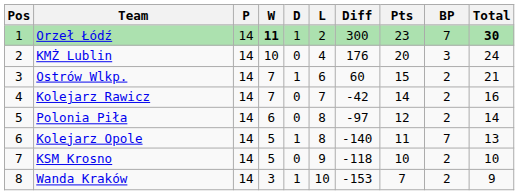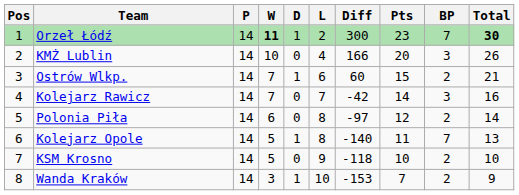 <table class="wikitable" style="font-size: 100%">
 <tr>
 <th width=20>Pos</th>
 <th width=200>Team</th>
 <th width=20>P</th>
 <th width=20>W</th>
 <th width=20>D</th>
 <th width=20>L</th>
 <th width=40>Diff</th>
 <th width=40>Pts</th>
 <th width=40>BP</th>
 <th width=40>Total</th>
 </tr>
 <tr align=center style="background:#ACE1AF;">
 <td>1</td>
 <td align="left"><a href='#'>Orzeł Łódź</a></td>
 <td>14</td>
 <td><strong>11</strong></td>
 <td>1</td>
 <td>2</td>
 <td>300</td>
 <td>23</td>
 <td>7</td>
 <td><strong>30</strong></td>
 </tr>
 <tr align=center>
 <td>2</td>
 <td align="left"><a href='#'>KMŻ Lublin</a></td>
 <td>14</td>
 <td>10</td>
 <td>0</td>
 <td>4</td>
-<td>176</td>
+<td>166</td>
 <td>20</td>
 <td>3</td>
-<td>24</td>
+<td>26</td>
 </tr>
 <tr align=center>
 <td>3</td>
 <td align="left"><a href='#'>Ostrów Wlkp.</a></td>
 <td>14</td>
 <td>7</td>
 <td>1</td>
 <td>6</td>
 <td>60</td>
 <td>15</td>
 <td>2</td>
 <td>21</td>
 </tr>
 <tr align=center>
 <td>4</td>
 <td align="left"><a href='#'>Kolejarz Rawicz</a></td>
 <td>14</td>
 <td>7</td>
 <td>0</td>
 <td>7</td>
 <td>-42</td>
 <td>14</td>
-<td>2</td>
+<td>3</td>
 <td>16</td>
 </tr>
 <tr align=center>
 <td>5</td>
 <td align="left"><a href='#'>Polonia Piła</a></td>
 <td>14</td>
 <td>6</td>
 <td>0</td>
 <td>8</td>
 <td>-97</td>
 <td>12</td>
 <td>2</td>
 <td>14</td>
 </tr>
 <tr align=center>
 <td>6</td>
 <td align="left"><a href='#'>Kolejarz Opole</a></td>
 <td>14</td>
 <td>5</td>
 <td>1</td>
 <td>8</td>
 <td>-140</td>
 <td>11</td>
 <td>7</td>
 <td>13</td>
 </tr>
 <tr align=center>
 <td>7</td>
 <td align="left"><a href='#'>KSM Krosno</a></td>
 <td>14</td>
 <td>5</td>
 <td>0</td>
 <td>9</td>
 <td>-118</td>
 <td>10</td>
 <td>2</td>
 <td>10</td>
 </tr>
 <tr align=center>
 <td>8</td>
 <td align="left"><a href='#'>Wanda Kraków</a></td>
 <td>14</td>
 <td>3</td>
 <td>1</td>
 <td>10</td>
 <td>-153</td>
 <td>7</td>
 <td>2</td>
 <td>9</td>
 </tr>
 </table>
